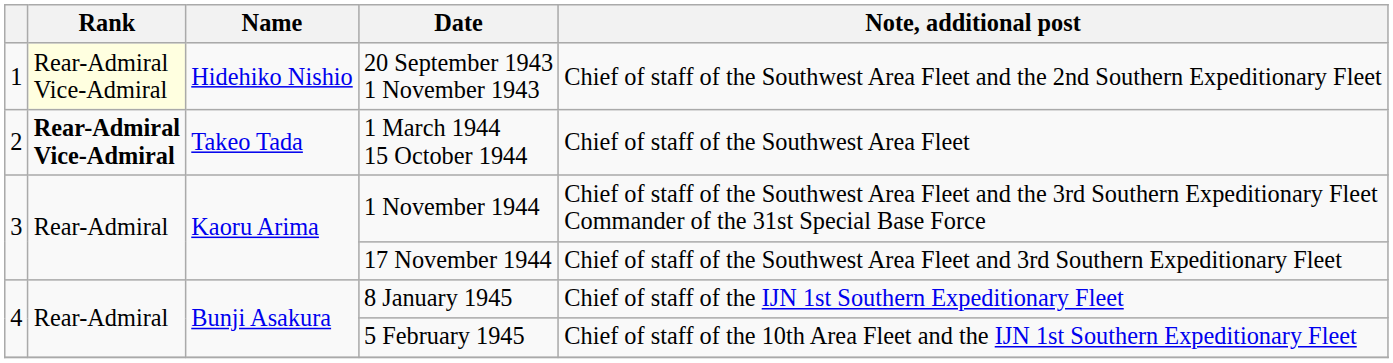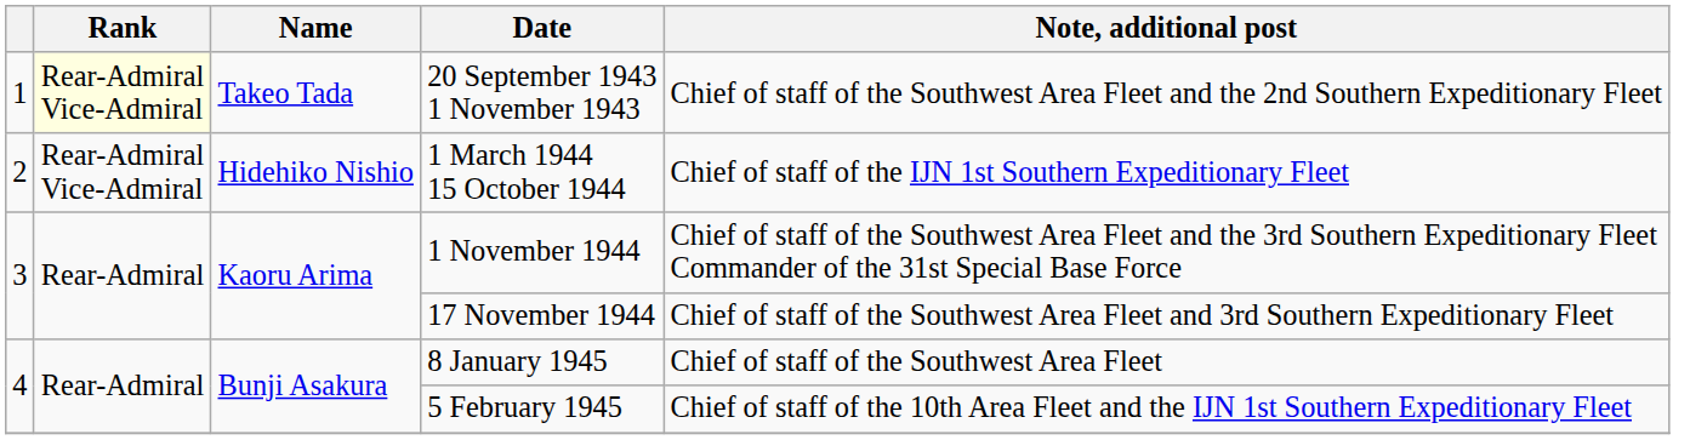 <table class=wikitable>
 <tr>
 <th></th>
 <th>Rank</th>
 <th>Name</th>
 <th>Date</th>
 <th>Note, additional post</th>
 </tr>
 <tr>
 <td>1</td>
 <td style="background: lightyellow;">Rear-Admiral<br>Vice-Admiral</td>
-<td><a href='#'>Hidehiko Nishio</a></td>
+<td><a href='#'>Takeo Tada</a></td>
 <td>20 September 1943<br>1 November 1943</td>
 <td>Chief of staff of the Southwest Area Fleet and the 2nd Southern Expeditionary Fleet</td>
 </tr>
 <tr>
 <td>2</td>
-<td><strong>Rear-Admiral<br>Vice-Admiral</strong></td>
-<td><a href='#'>Takeo Tada</a></td>
+<td>Rear-Admiral<br>Vice-Admiral</td>
+<td><a href='#'>Hidehiko Nishio</a></td>
 <td>1 March 1944<br>15 October 1944</td>
-<td>Chief of staff of the Southwest Area Fleet</td>
+<td>Chief of staff of the <a href='#'>IJN 1st Southern Expeditionary Fleet</a></td>
 </tr>
 <tr>
 <td rowspan="2">3</td>
 <td rowspan="2">Rear-Admiral</td>
 <td rowspan="2"><a href='#'>Kaoru Arima</a></td>
 <td>1 November 1944</td>
 <td>Chief of staff of the Southwest Area Fleet and the 3rd Southern Expeditionary Fleet<br>Commander of the 31st Special Base Force</td>
 </tr>
 <tr>
 <td>17 November 1944</td>
 <td>Chief of staff of the Southwest Area Fleet and 3rd Southern Expeditionary Fleet</td>
 </tr>
 <tr>
 <td rowspan="2">4</td>
 <td rowspan="2">Rear-Admiral</td>
 <td rowspan="2"><a href='#'>Bunji Asakura</a></td>
 <td>8 January 1945</td>
-<td>Chief of staff of the <a href='#'>IJN 1st Southern Expeditionary Fleet</a></td>
+<td>Chief of staff of the Southwest Area Fleet</td>
 </tr>
 <tr>
 <td>5 February 1945</td>
 <td>Chief of staff of the 10th Area Fleet and the <a href='#'>IJN 1st Southern Expeditionary Fleet</a></td>
 </tr>
 <tr>
 </tr>
 </table>
